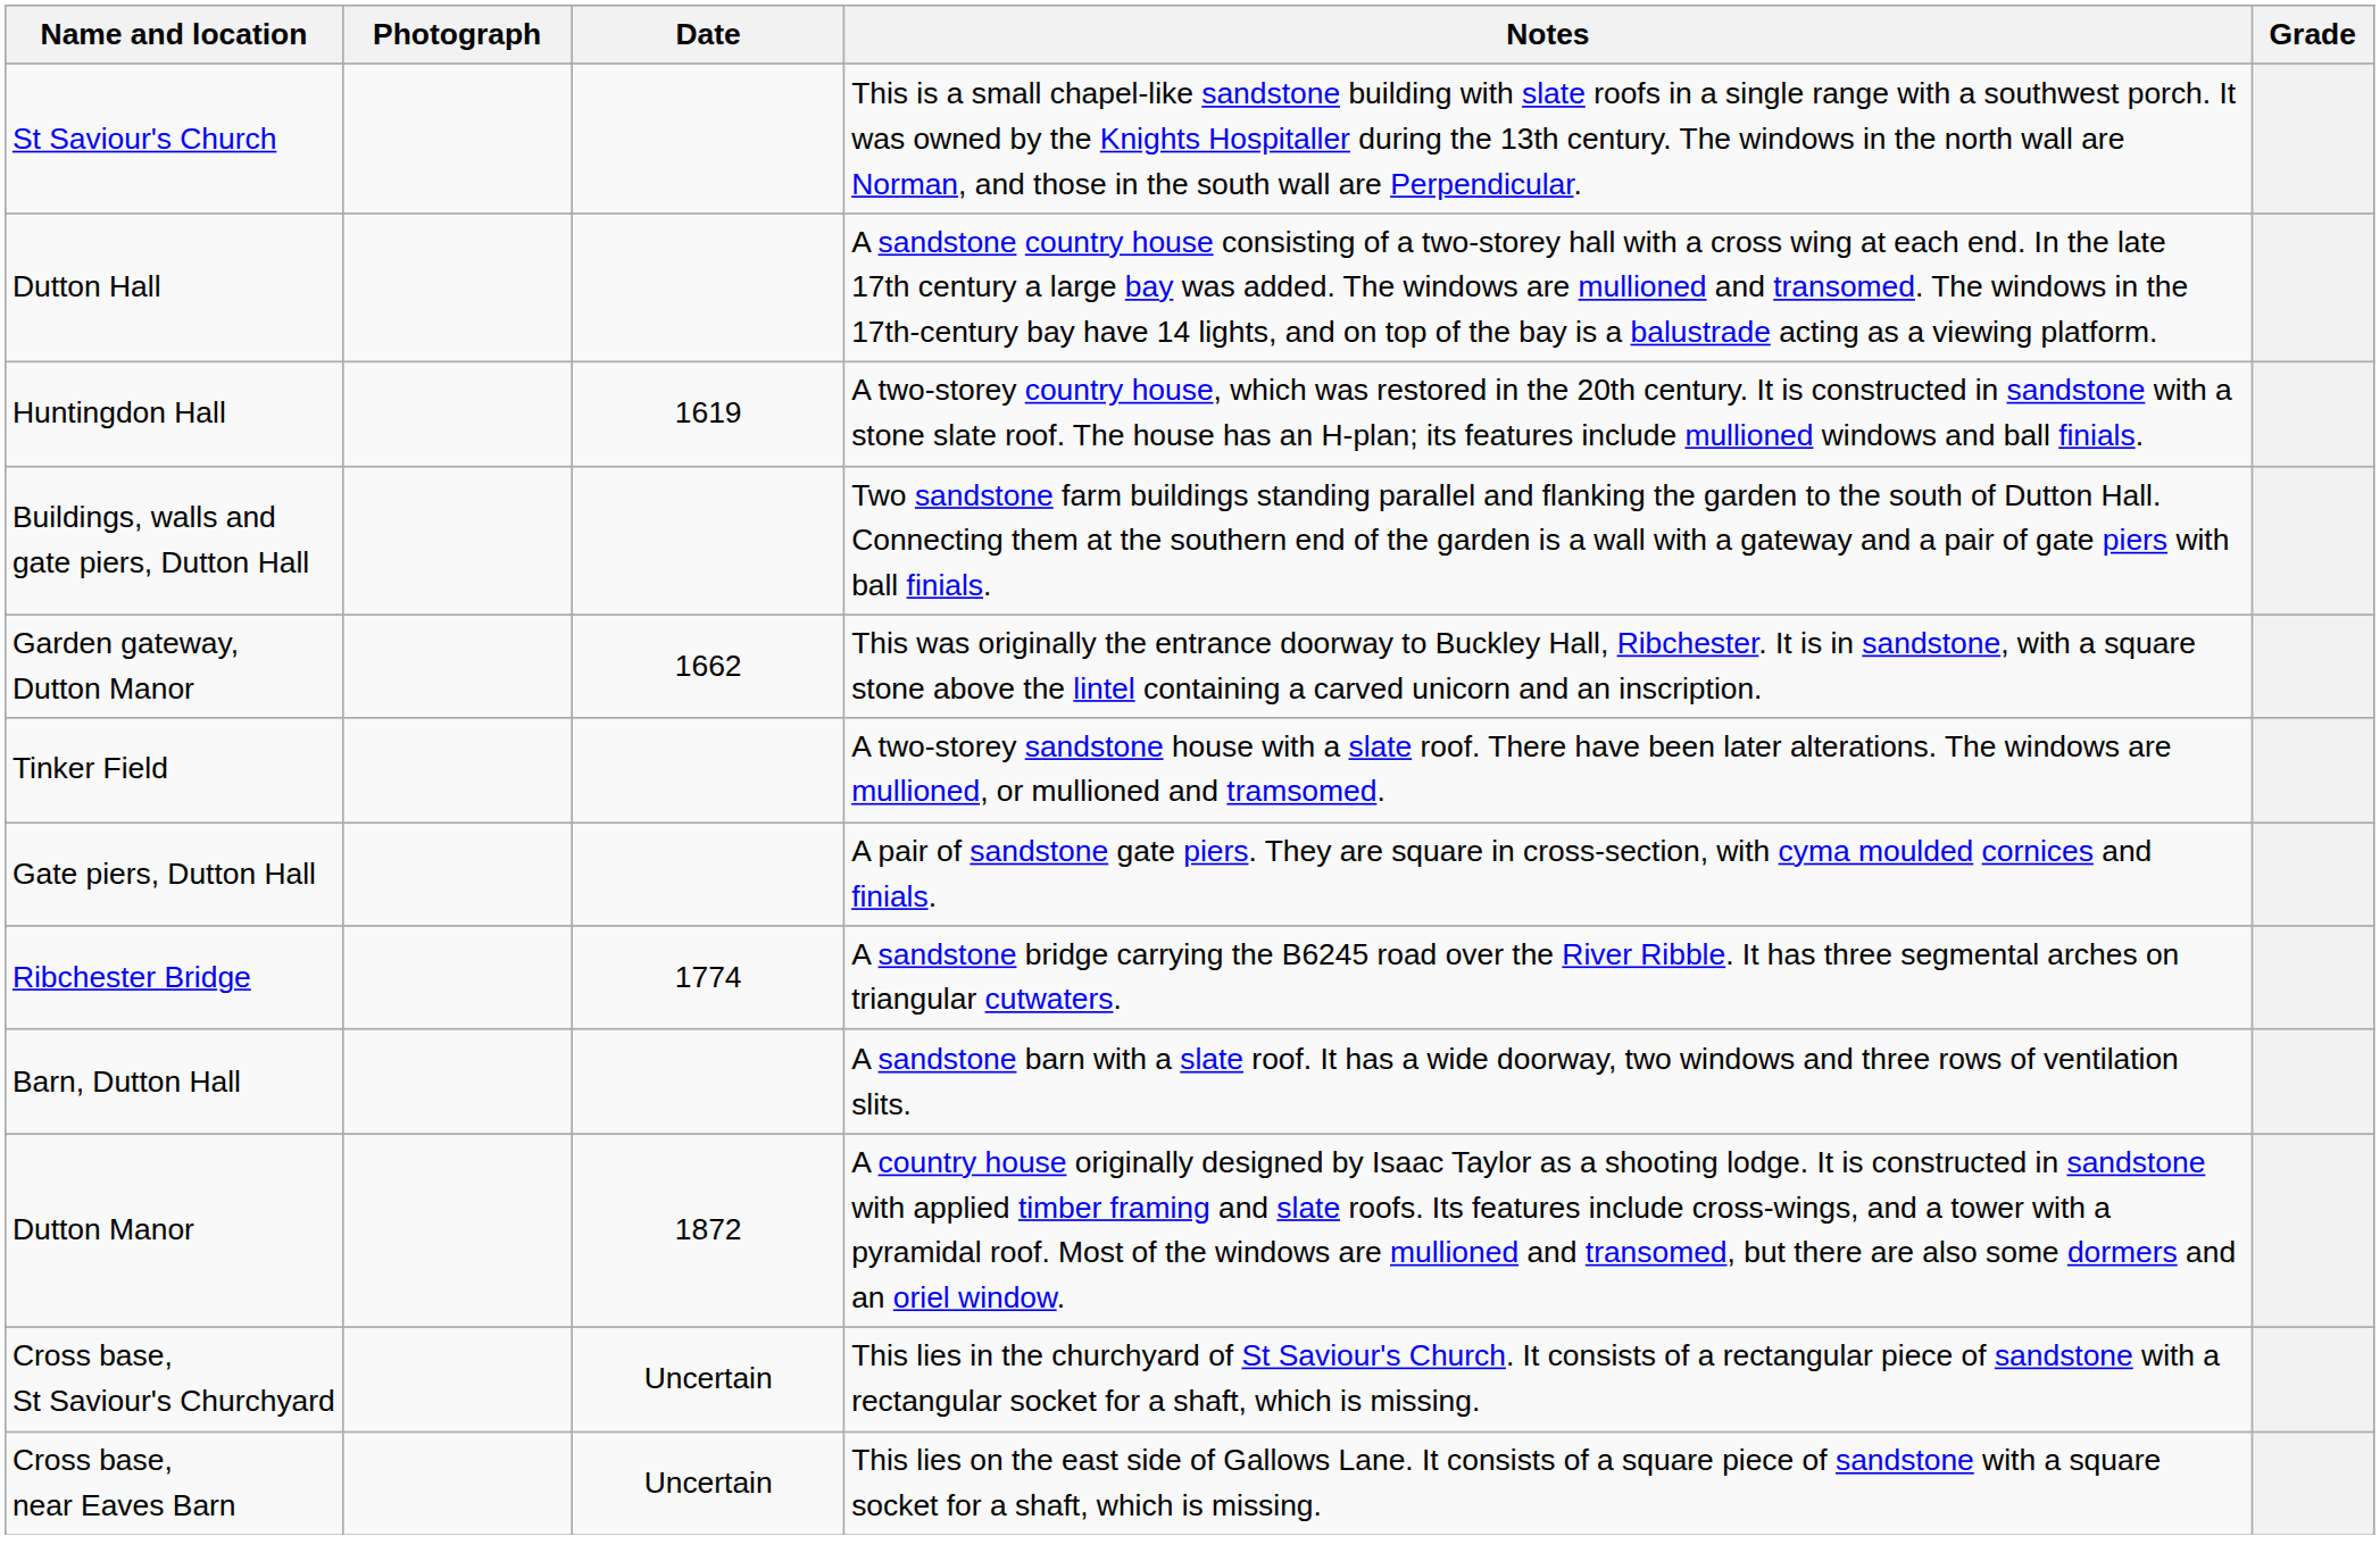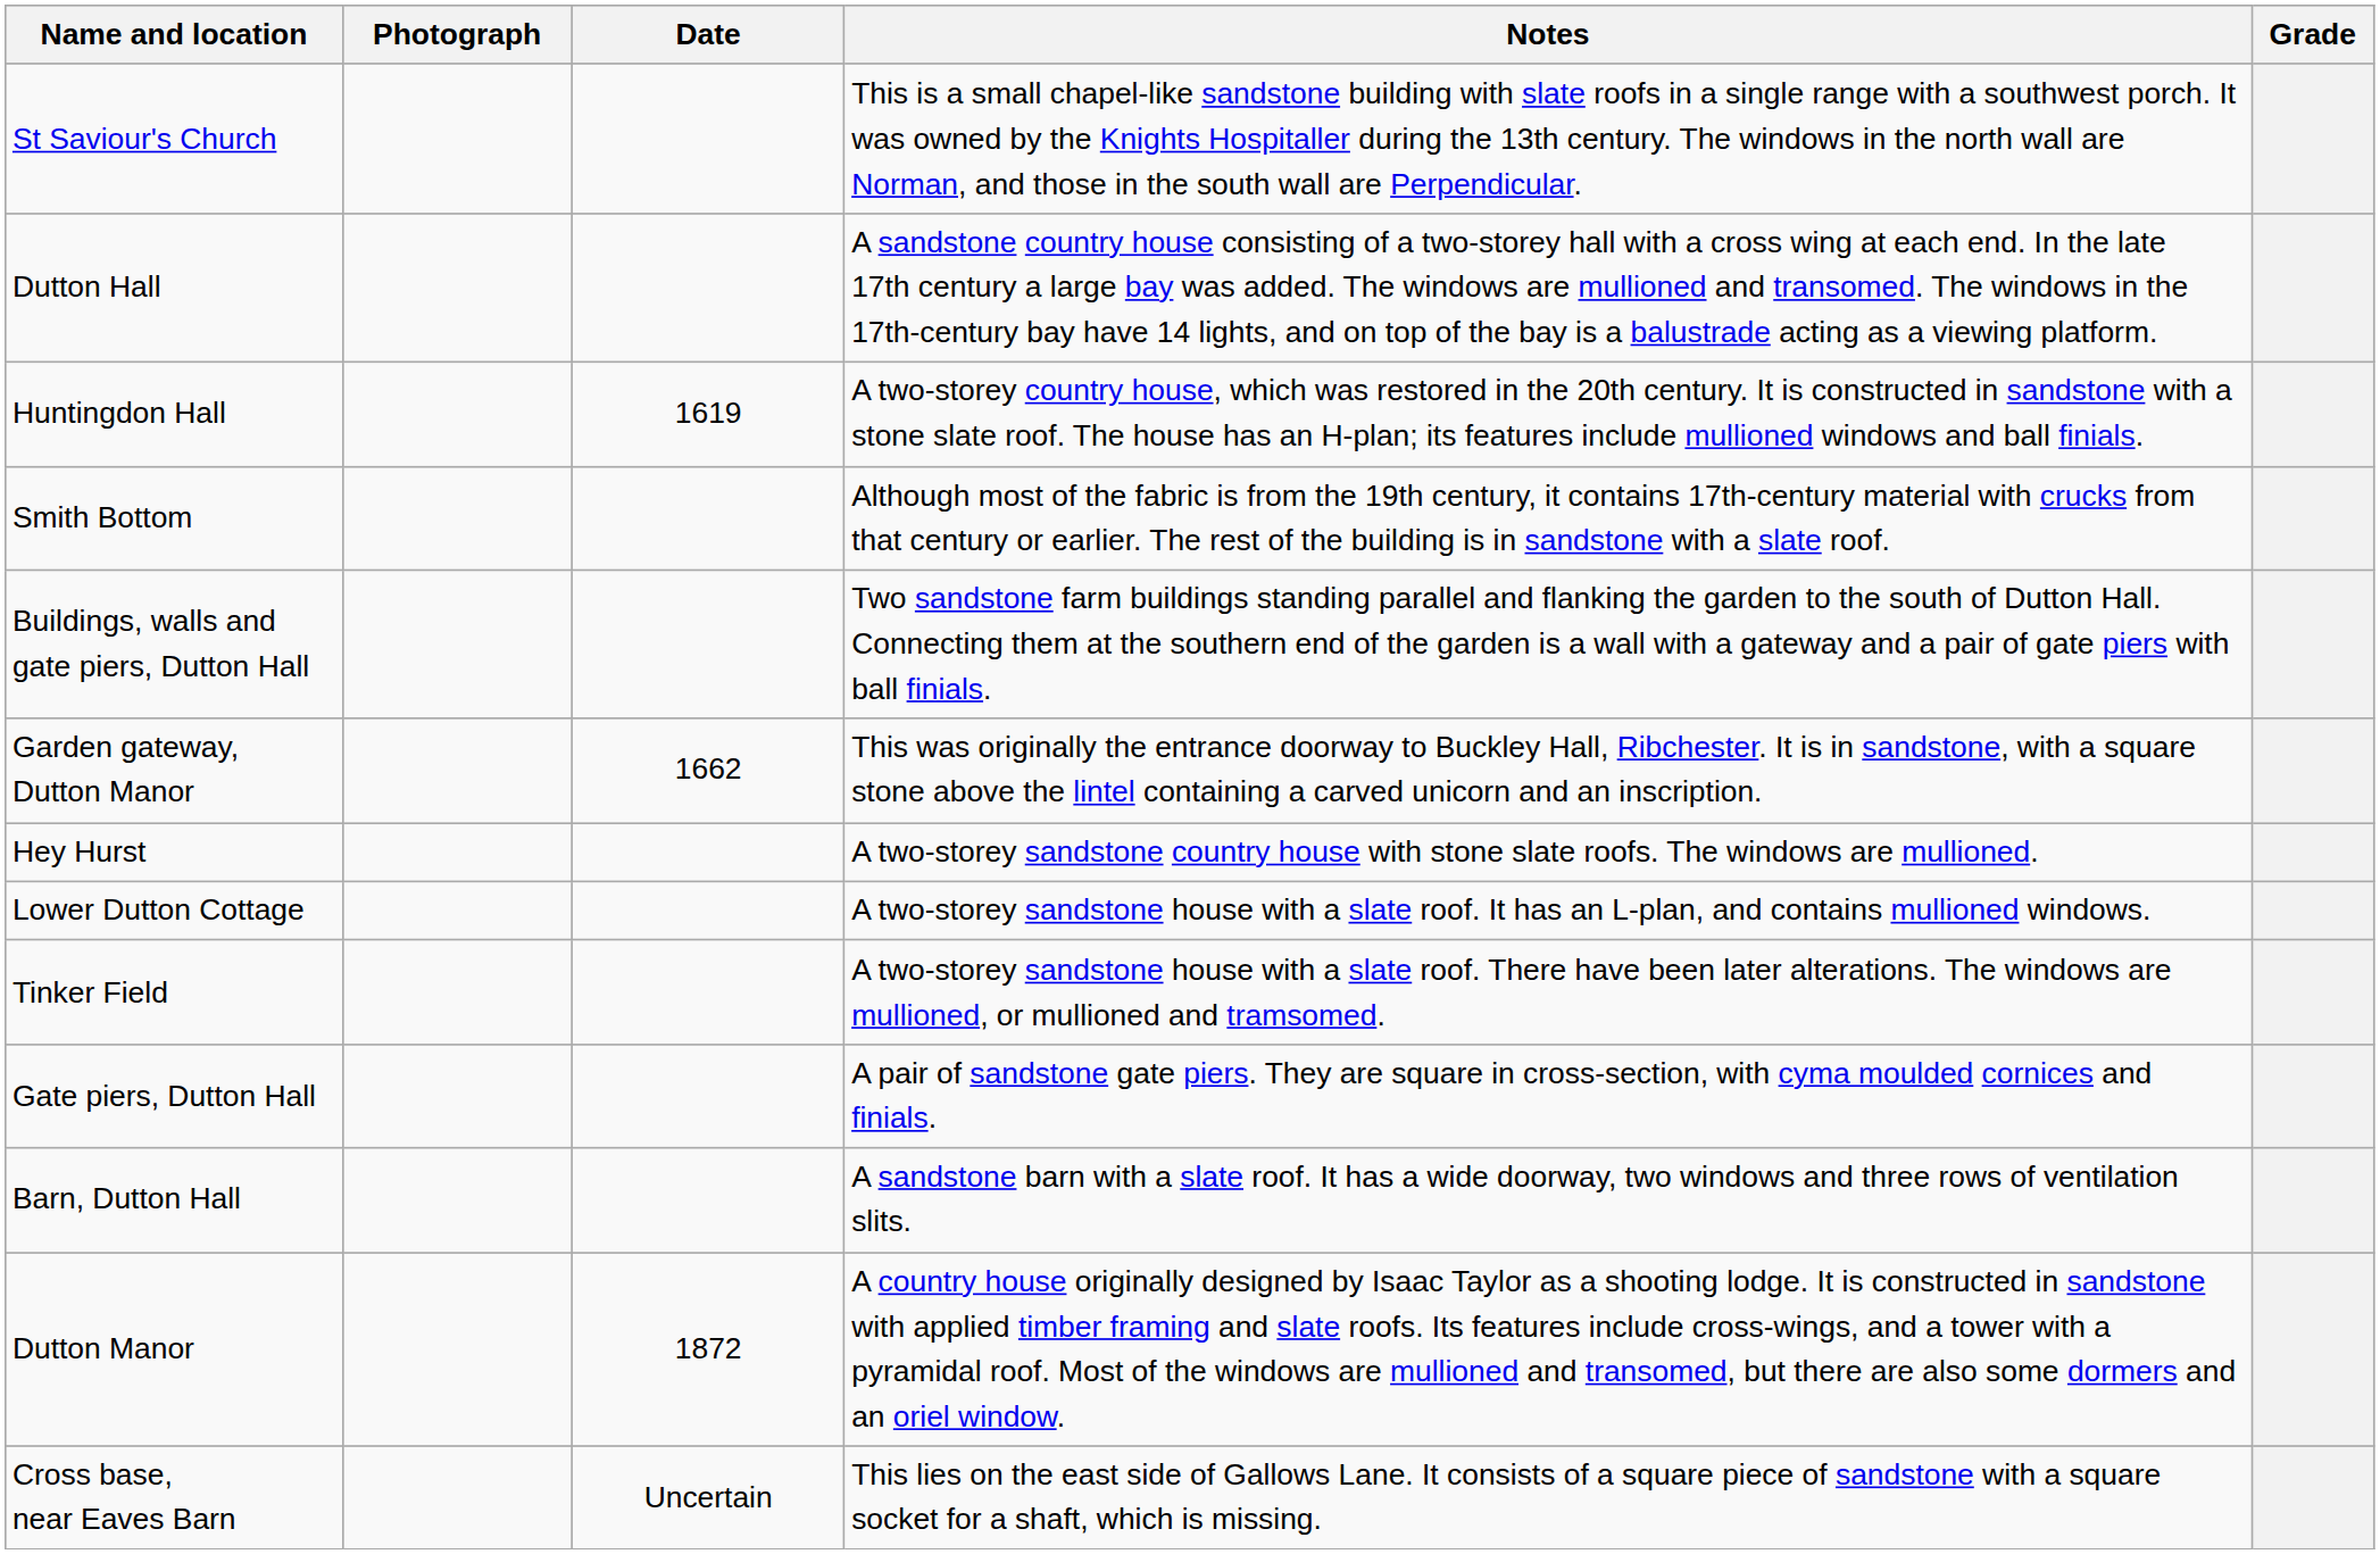 <table class="wikitable sortable plainrowheaders" style="width:100%;border:0px;text-align:left;line-height:150%;">
 <tr>
 <th scope="col"  style="width:150px">Name and location</th>
 <th scope="col"  style="width:100px" class="unsortable">Photograph</th>
 <th scope="col"  style="width:120px">Date</th>
 <th scope="col"  style="width:650px" class="unsortable">Notes</th>
 <th scope="col"  style="width:50px">Grade</th>
 </tr>
 <tr>
 <td><a href='#'>St Saviour's Church</a><br><small></small></td>
 <td></td>
 <td align="center"></td>
 <td>This is a small chapel-like <a href='#'>sandstone</a> building with <a href='#'>slate</a> roofs in a single range with a southwest porch.  It was owned by the <a href='#'>Knights Hospitaller</a> during the 13th century.  The windows in the north wall are <a href='#'>Norman</a>, and those in the south wall are <a href='#'>Perpendicular</a>.</td>
 <th></th>
 </tr>
 <tr>
 <td>Dutton Hall<br><small></small></td>
 <td></td>
 <td align="center"></td>
 <td>A <a href='#'>sandstone</a> <a href='#'>country house</a> consisting of a two-storey hall with a cross wing at each end.  In the late 17th century a large <a href='#'>bay</a> was added.  The windows are <a href='#'>mullioned</a> and <a href='#'>transomed</a>.  The windows in the 17th-century bay have 14 lights, and on top of the bay is a <a href='#'>balustrade</a> acting as a viewing platform.</td>
 <th></th>
 </tr>
 <tr>
 <td>Huntingdon Hall<br><small></small></td>
 <td></td>
 <td align="center">1619</td>
 <td>A two-storey <a href='#'>country house</a>, which was restored in the 20th century.  It is constructed in <a href='#'>sandstone</a> with a stone slate roof.  The house has an H-plan; its features include <a href='#'>mullioned</a> windows and ball <a href='#'>finials</a>.</td>
 <th></th>
 </tr>
 <tr>
+<td>Smith Bottom<br><small></small></td>
+<td></td>
+<td align="center"></td>
+<td>Although most of the fabric is from the 19th century, it contains 17th-century material with <a href='#'>crucks</a> from that century or earlier.  The rest of the building is in <a href='#'>sandstone</a> with a <a href='#'>slate</a> roof.</td>
+<th></th>
+</tr>
+<tr>
 <td>Buildings, walls and gate piers, Dutton Hall<br><small></small></td>
 <td></td>
 <td align="center"></td>
 <td>Two <a href='#'>sandstone</a> farm buildings standing parallel and flanking the garden to the south of Dutton Hall.  Connecting them at the southern end of the garden is a wall with a gateway and a pair of gate <a href='#'>piers</a> with ball <a href='#'>finials</a>.</td>
 <th></th>
 </tr>
 <tr>
 <td>Garden gateway,<br>Dutton Manor<br><small></small></td>
 <td></td>
 <td align="center">1662</td>
 <td>This was originally the entrance doorway to Buckley Hall, <a href='#'>Ribchester</a>.  It is in <a href='#'>sandstone</a>, with a square stone above the <a href='#'>lintel</a> containing a carved unicorn and an inscription.</td>
+<th></th>
+</tr>
+<tr>
+<td>Hey Hurst<br><small></small></td>
+<td></td>
+<td align="center"></td>
+<td>A two-storey <a href='#'>sandstone</a> <a href='#'>country house</a> with stone slate roofs.  The windows are <a href='#'>mullioned</a>.</td>
+<th></th>
+</tr>
+<tr>
+<td>Lower Dutton Cottage<br><small></small></td>
+<td></td>
+<td align="center"></td>
+<td>A two-storey <a href='#'>sandstone</a> house with a <a href='#'>slate</a> roof.  It has an L-plan, and contains <a href='#'>mullioned</a> windows.</td>
 <th></th>
 </tr>
 <tr>
 <td>Tinker Field<br><small></small></td>
 <td></td>
 <td align="center"></td>
 <td>A two-storey <a href='#'>sandstone</a> house with a <a href='#'>slate</a> roof.  There have been later alterations.  The windows are <a href='#'>mullioned</a>, or mullioned and <a href='#'>tramsomed</a>.</td>
 <th></th>
 </tr>
 <tr>
 <td>Gate piers, Dutton Hall<br><small></small></td>
 <td></td>
 <td align="center"></td>
 <td>A pair of <a href='#'>sandstone</a> gate <a href='#'>piers</a>. They are square in cross-section, with <a href='#'>cyma moulded</a> <a href='#'>cornices</a> and <a href='#'>finials</a>.</td>
 <th></th>
 </tr>
 <tr>
-<td><a href='#'>Ribchester Bridge</a><br><small></small></td>
-<td></td>
-<td align="center">1774</td>
-<td>A <a href='#'>sandstone</a> bridge carrying the B6245 road over the <a href='#'>River Ribble</a>.  It has three segmental arches on triangular <a href='#'>cutwaters</a>.</td>
-<th></th>
-</tr>
-<tr>
 <td>Barn, Dutton Hall<br><small></small></td>
 <td></td>
 <td align="center"></td>
 <td>A <a href='#'>sandstone</a> barn with a <a href='#'>slate</a> roof.  It has a wide doorway, two windows and three rows of ventilation slits.</td>
 <th></th>
 </tr>
 <tr>
 <td>Dutton Manor<br><small></small></td>
 <td></td>
 <td align="center">1872</td>
 <td>A <a href='#'>country house</a> originally designed by Isaac Taylor as a shooting lodge.  It is constructed in <a href='#'>sandstone</a> with applied <a href='#'>timber framing</a> and <a href='#'>slate</a> roofs.  Its features include cross-wings, and a tower with a pyramidal roof.  Most of the windows are <a href='#'>mullioned</a> and <a href='#'>transomed</a>, but there are also some <a href='#'>dormers</a> and an <a href='#'>oriel window</a>.</td>
 <th></th>
 </tr>
 <tr>
-<td>Cross base,<br>St Saviour's Churchyard<br><small></small></td>
-<td></td>
-<td align="center">Uncertain</td>
-<td>This lies in the churchyard of <a href='#'>St Saviour's Church</a>.  It consists of a rectangular piece of <a href='#'>sandstone</a> with a rectangular socket for a shaft, which is missing.</td>
-<th></th>
-</tr>
-<tr>
 <td>Cross base,<br>near Eaves Barn<br><small></small></td>
 <td></td>
 <td align="center">Uncertain</td>
 <td>This lies on the east side of Gallows Lane.  It consists of a square piece of <a href='#'>sandstone</a> with a square socket for a shaft, which is missing.</td>
 <th></th>
 </tr>
 <tr>
 </tr>
 </table>
